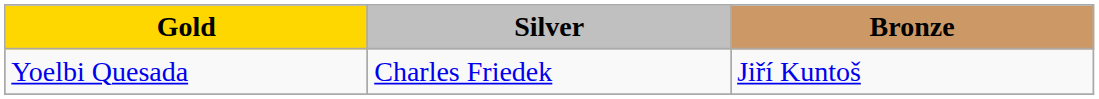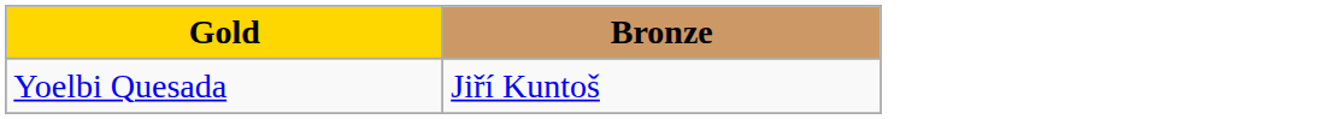 <table class="wikitable" style="text-align:left">
 <tr align="center">
 <td width=200 bgcolor=gold><strong>Gold</strong></td>
-<td width=200 bgcolor=silver><strong>Silver</strong></td>
 <td width=200 bgcolor=CC9966><strong>Bronze</strong></td>
 </tr>
 <tr>
 <td><a href='#'>Yoelbi Quesada</a><br><em></em></td>
-<td><a href='#'>Charles Friedek</a><br><em></em></td>
 <td><a href='#'>Jiří Kuntoš</a><br><em></em></td>
 </tr>
 </table>
